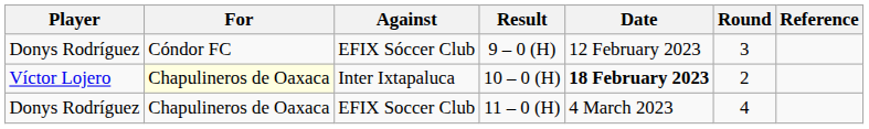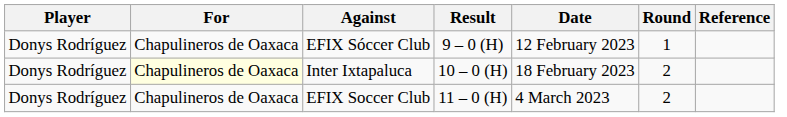 <table class="wikitable sortable">
 <tr>
 <th>Player</th>
 <th>For</th>
 <th>Against</th>
 <th>Result</th>
 <th>Date</th>
 <th>Round</th>
 <th>Reference</th>
 </tr>
 <tr>
 <td> Donys Rodríguez</td>
-<td>Cóndor FC</td>
+<td>Chapulineros de Oaxaca</td>
 <td>EFIX Sóccer Club</td>
 <td align=center>9 – 0 (H)</td>
 <td>12 February 2023</td>
-<td align=center>3</td>
+<td align=center>1</td>
 <td align=center></td>
 </tr>
 <tr>
-<td> <a href='#'>Víctor Lojero</a></td>
+<td> Donys Rodríguez</td>
 <td style="background: lightyellow;">Chapulineros de Oaxaca</td>
 <td>Inter Ixtapaluca</td>
 <td align=center>10 – 0 (H)</td>
-<td><strong>18 February 2023</strong></td>
+<td>18 February 2023</td>
 <td align=center>2</td>
 <td align=center></td>
 </tr>
 <tr>
 <td> Donys Rodríguez</td>
 <td>Chapulineros de Oaxaca</td>
 <td>EFIX Soccer Club</td>
 <td align=center>11 – 0 (H)</td>
 <td>4 March 2023</td>
-<td align=center>4</td>
+<td align=center>2</td>
 <td align=center></td>
 </tr>
 </table>
